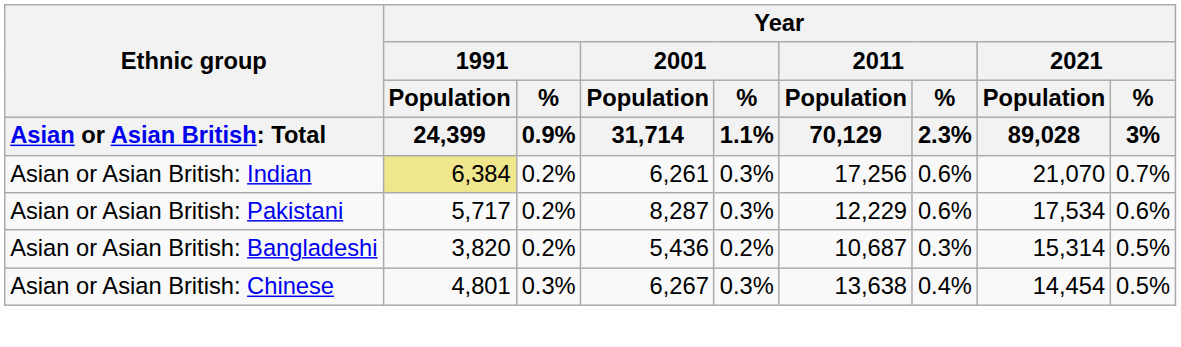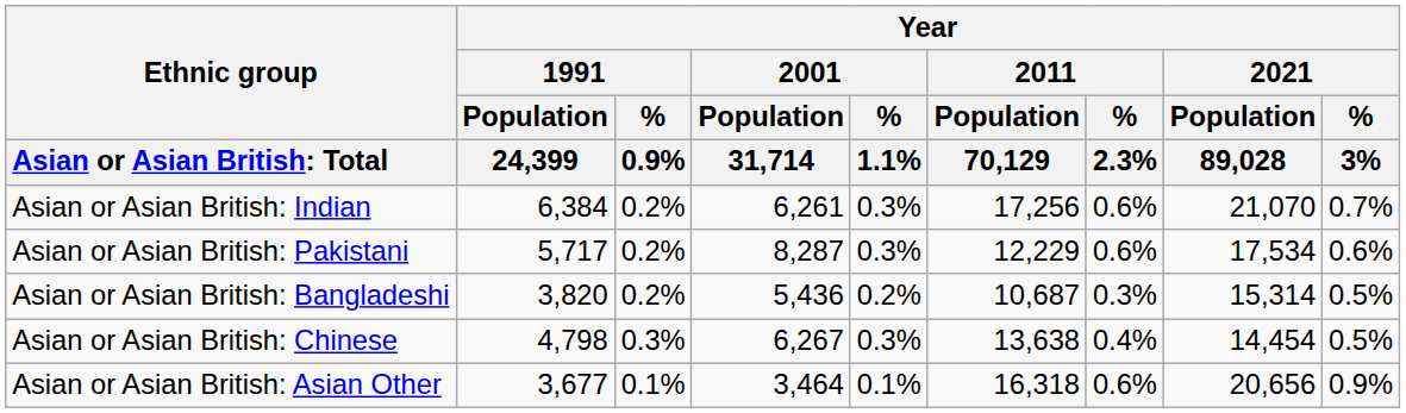 <table class="wikitable sortable mw-collapsible" style="text-align:right">
 <tr>
 <th rowspan="3">Ethnic group</th>
 <th colspan="8">Year</th>
 </tr>
 <tr>
 <th colspan="2">1991</th>
 <th colspan="2">2001</th>
 <th colspan="2">2011</th>
 <th colspan="2">2021</th>
 </tr>
 <tr>
 <th>Population</th>
 <th>%</th>
 <th>Population</th>
 <th>%</th>
 <th>Population</th>
 <th>%</th>
 <th>Population</th>
 <th>%</th>
 </tr>
 <tr>
 <th style="text-align:left"><a href='#'>Asian</a> or <a href='#'>Asian British</a>: Total</th>
 <th>24,399</th>
 <th>0.9%</th>
 <th>31,714</th>
 <th>1.1%</th>
 <th>70,129</th>
 <th>2.3%</th>
 <th>89,028</th>
 <th>3%</th>
 </tr>
 <tr>
 <td style="text-align:left">Asian or Asian British: <a href='#'>Indian</a></td>
-<td style="background: khaki;">6,384</td>
+<td>6,384</td>
 <td>0.2%</td>
 <td>6,261</td>
 <td>0.3%</td>
 <td>17,256</td>
 <td>0.6%</td>
 <td>21,070</td>
 <td>0.7%</td>
 </tr>
 <tr>
 <td style="text-align:left">Asian or Asian British: <a href='#'>Pakistani</a></td>
 <td>5,717</td>
 <td>0.2%</td>
 <td>8,287</td>
 <td>0.3%</td>
 <td>12,229</td>
 <td>0.6%</td>
 <td>17,534</td>
 <td>0.6%</td>
 </tr>
 <tr>
 <td style="text-align:left">Asian or Asian British: <a href='#'>Bangladeshi</a></td>
 <td>3,820</td>
 <td>0.2%</td>
 <td>5,436</td>
 <td>0.2%</td>
 <td>10,687</td>
 <td>0.3%</td>
 <td>15,314</td>
 <td>0.5%</td>
 </tr>
 <tr>
 <td style="text-align:left">Asian or Asian British: <a href='#'>Chinese</a></td>
-<td>4,801</td>
+<td>4,798</td>
 <td>0.3%</td>
 <td>6,267</td>
 <td>0.3%</td>
 <td>13,638</td>
 <td>0.4%</td>
 <td>14,454</td>
 <td>0.5%</td>
 </tr>
+<tr>
+<td style="text-align:left">Asian or Asian British: <a href='#'>Asian Other</a></td>
+<td>3,677</td>
+<td>0.1%</td>
+<td>3,464</td>
+<td>0.1%</td>
+<td>16,318</td>
+<td>0.6%</td>
+<td>20,656</td>
+<td>0.9%<br></td>
+</tr>
 </table>
